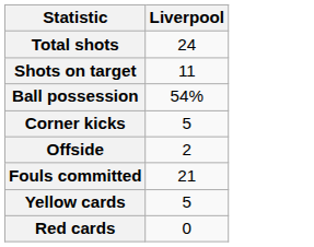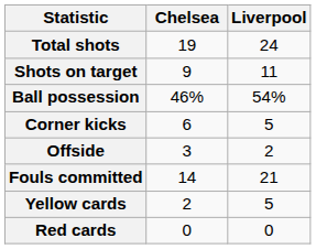 <table class="wikitable plainrowheaders" style="text-align:center">
 <tr>
 <th scope="col">Statistic</th>
+<th scope="col" style="width:70px">Chelsea</th>
 <th scope="col" style="width:70px">Liverpool</th>
 </tr>
 <tr>
 <th scope=row>Total shots</th>
+<td>19</td>
 <td>24</td>
 </tr>
 <tr>
 <th scope=row>Shots on target</th>
+<td>9</td>
 <td>11</td>
 </tr>
 <tr>
 <th scope=row>Ball possession</th>
+<td>46%</td>
 <td>54%</td>
 </tr>
 <tr>
 <th scope=row>Corner kicks</th>
+<td>6</td>
 <td>5</td>
 </tr>
 <tr>
 <th scope=row>Offside</th>
+<td>3</td>
 <td>2</td>
 </tr>
 <tr>
 <th scope=row>Fouls committed</th>
+<td>14</td>
 <td>21</td>
 </tr>
 <tr>
 <th scope=row>Yellow cards</th>
+<td>2</td>
 <td>5</td>
 </tr>
 <tr>
 <th scope=row>Red cards</th>
 <td>0</td>
+<td>0</td>
 </tr>
 </table>
